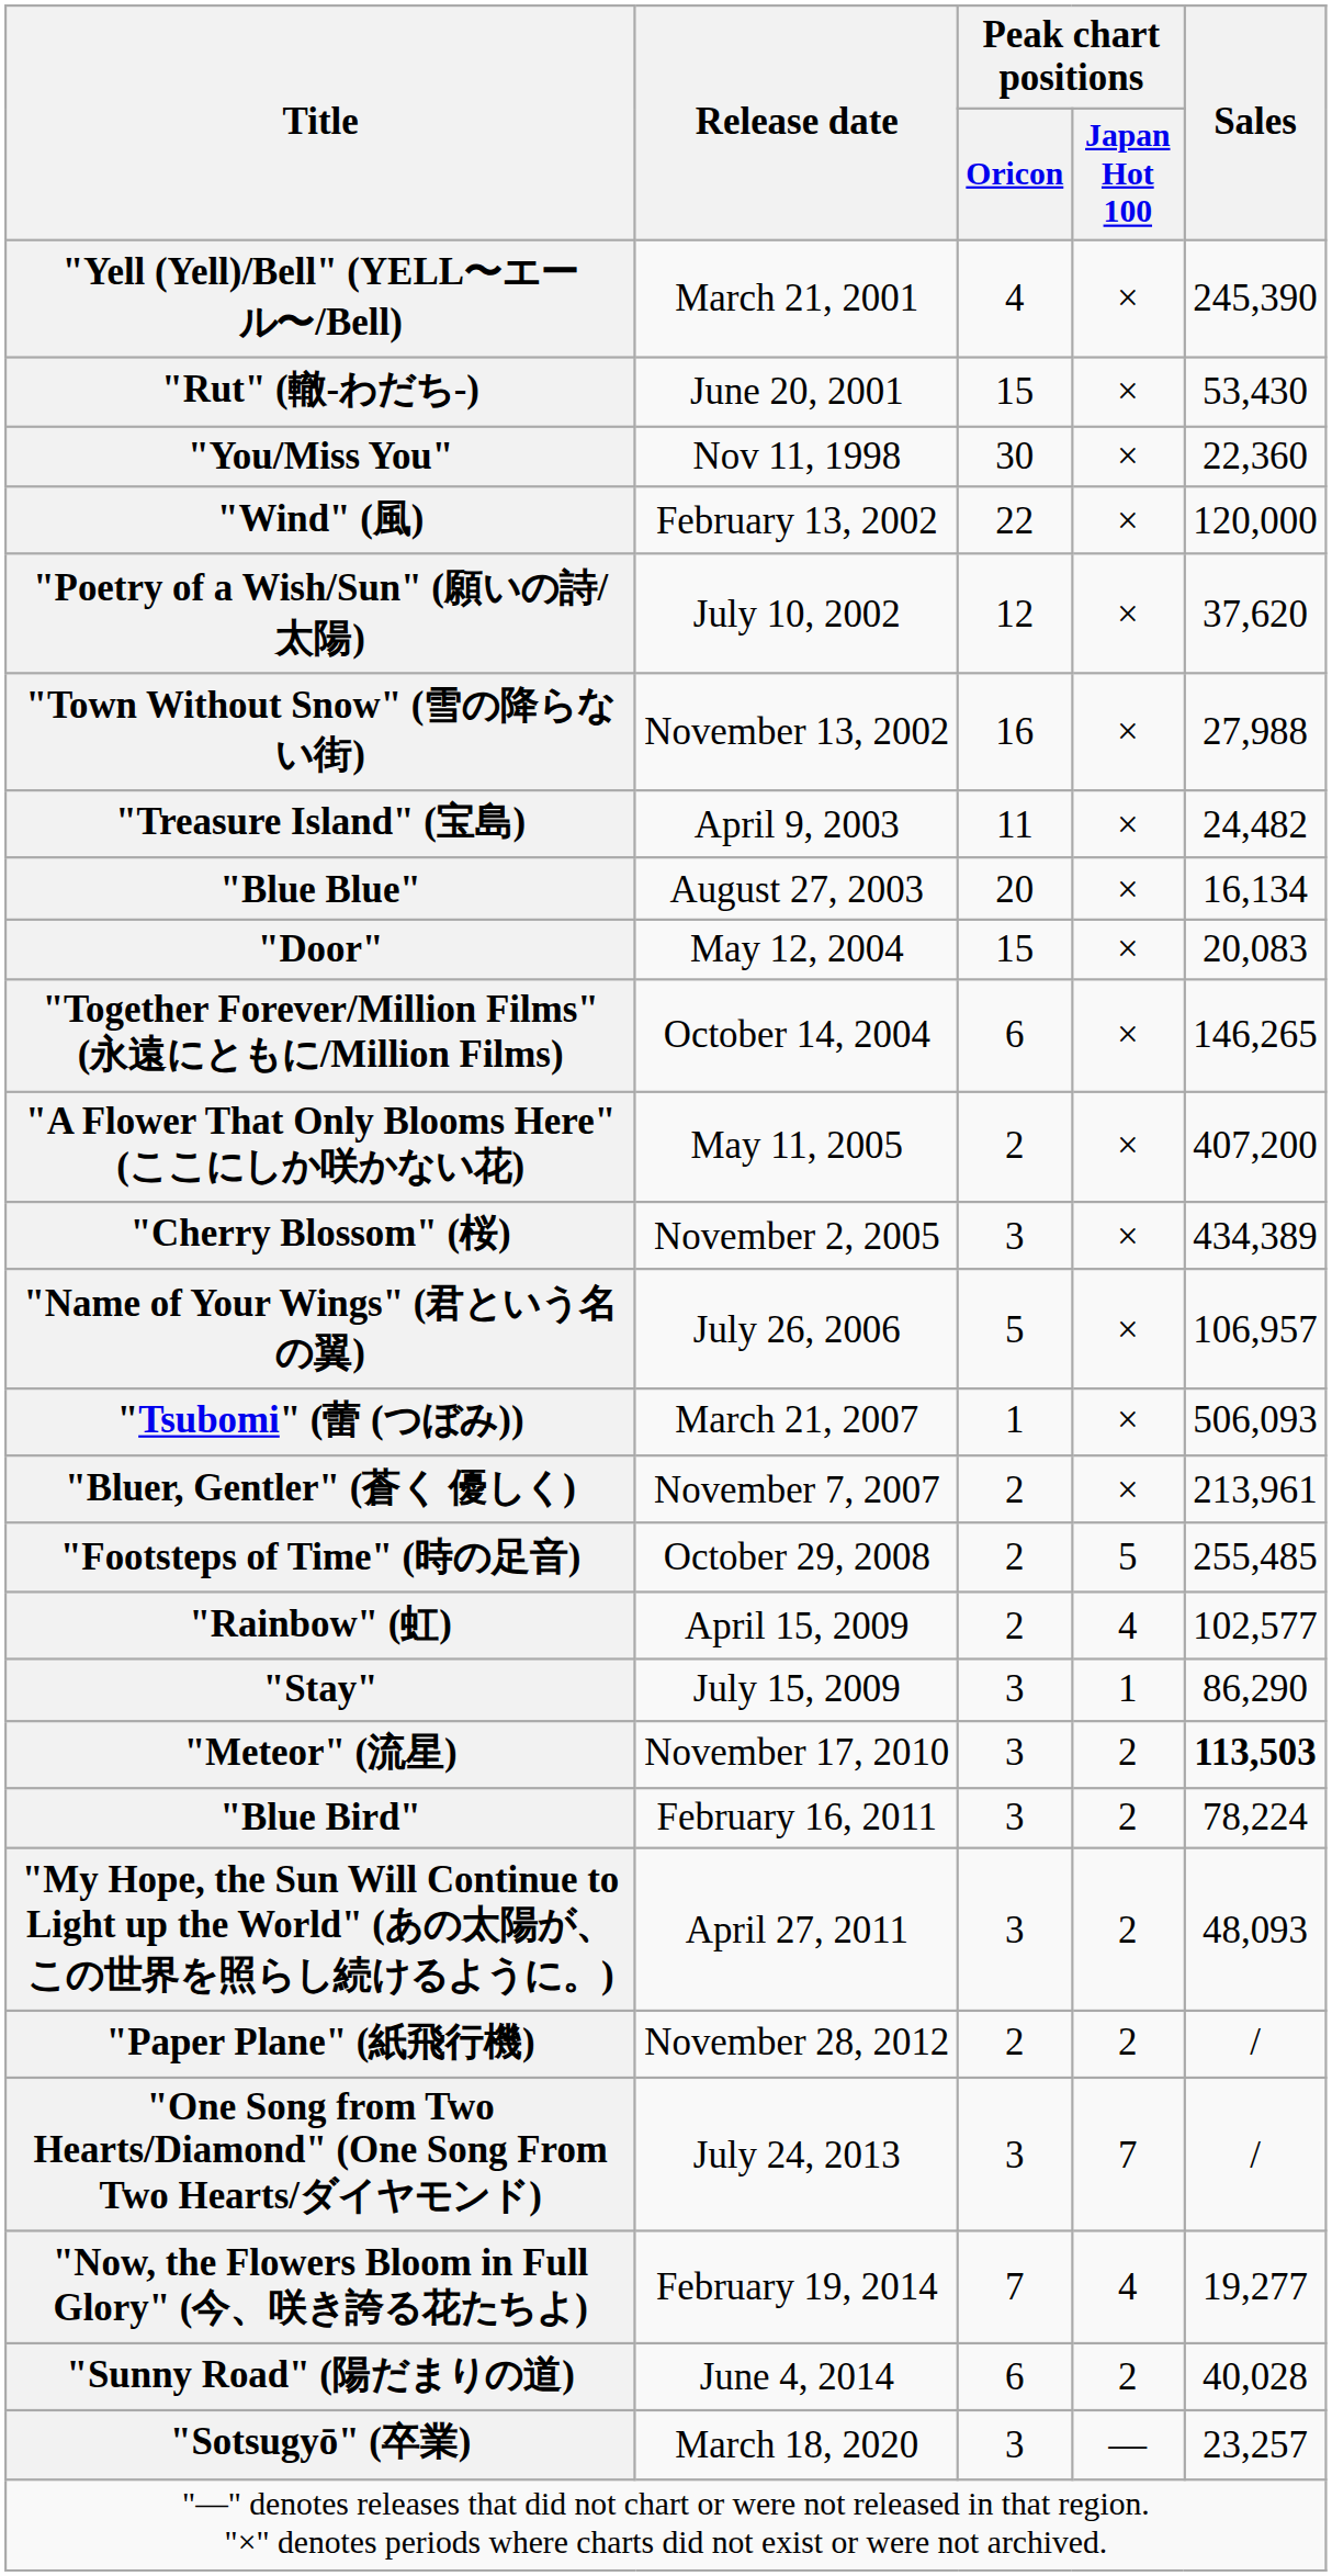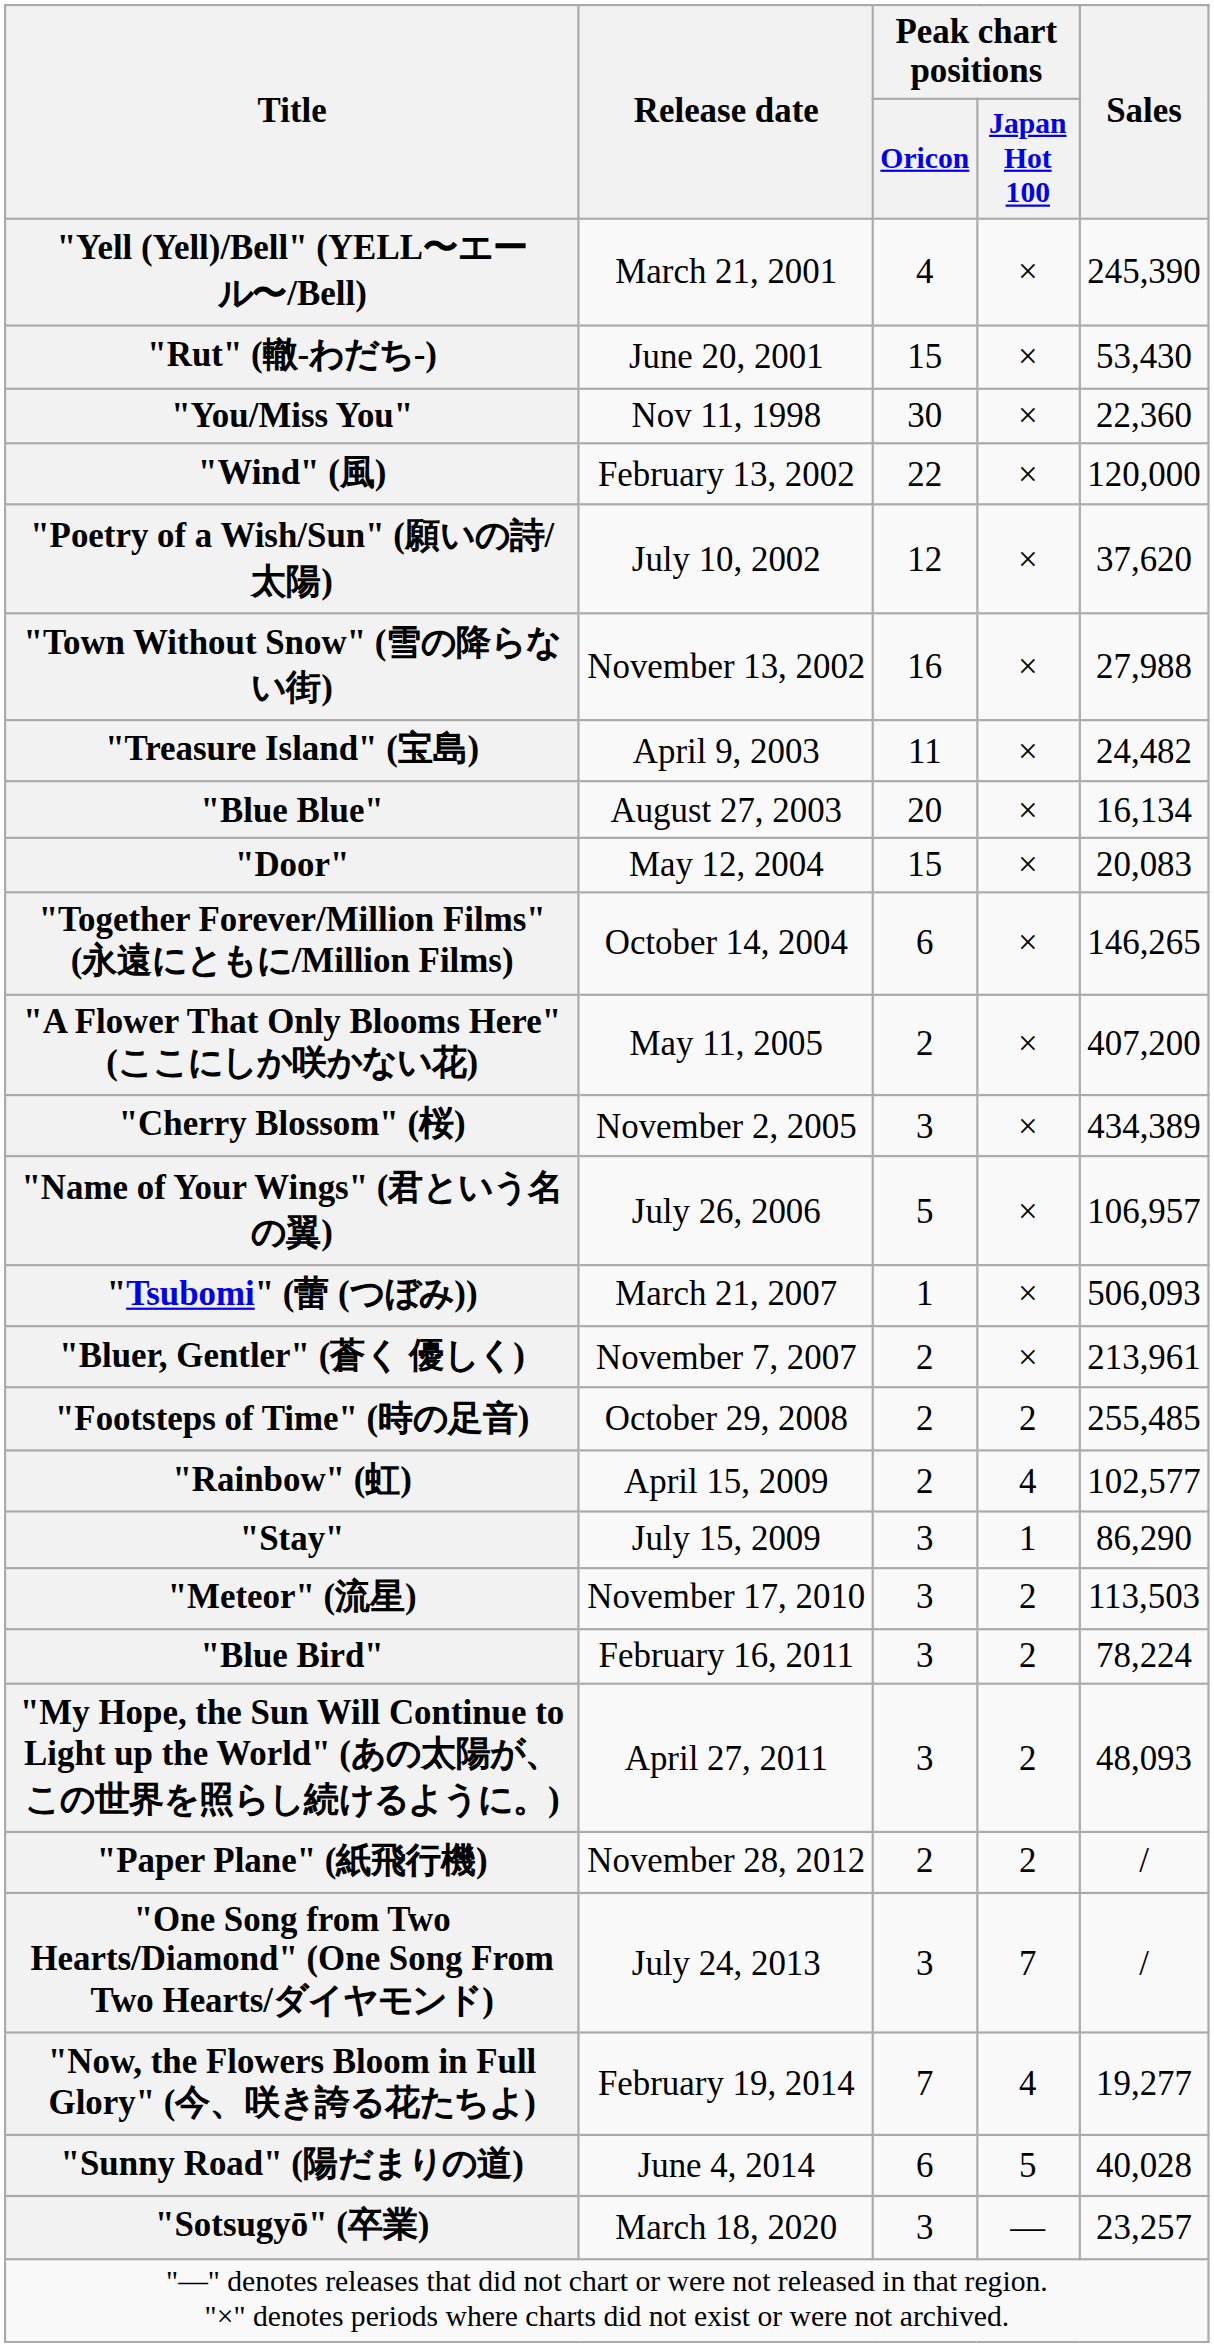 <table class="wikitable plainrowheaders" style="text-align:center;">
 <tr>
 <th scope="col" rowspan="2" style="width:16em;">Title</th>
 <th scope="col" rowspan="2">Release date</th>
 <th scope="col" colspan="2">Peak chart positions</th>
 <th scope="col" rowspan="2">Sales</th>
 </tr>
 <tr>
 <th style="width:3em;font-size:85%"><a href='#'>Oricon</a></th>
 <th style="width:3em;font-size:85%"><a href='#'>Japan Hot 100</a></th>
 </tr>
 <tr>
 <th scope="row">"Yell (Yell)/Bell" (YELL〜エール〜/Bell)</th>
 <td>March 21, 2001</td>
 <td>4</td>
 <td>×</td>
 <td>245,390</td>
 </tr>
 <tr>
 <th scope="row">"Rut" (轍-わだち-)</th>
 <td>June 20, 2001</td>
 <td>15</td>
 <td>×</td>
 <td>53,430</td>
 </tr>
 <tr>
 <th scope="row">"You/Miss You"</th>
 <td>Nov 11, 1998</td>
 <td>30</td>
 <td>×</td>
 <td>22,360</td>
 </tr>
 <tr>
 <th scope="row">"Wind" (風)</th>
 <td>February 13, 2002</td>
 <td>22</td>
 <td>×</td>
 <td>120,000</td>
 </tr>
 <tr>
 <th scope="row">"Poetry of a Wish/Sun" (願いの詩/太陽)</th>
 <td>July 10, 2002</td>
 <td>12</td>
 <td>×</td>
 <td>37,620</td>
 </tr>
 <tr>
 <th scope="row">"Town Without Snow" (雪の降らない街)</th>
 <td>November 13, 2002</td>
 <td>16</td>
 <td>×</td>
 <td>27,988</td>
 </tr>
 <tr>
 <th scope="row">"Treasure Island" (宝島)</th>
 <td>April 9, 2003</td>
 <td>11</td>
 <td>×</td>
 <td>24,482</td>
 </tr>
 <tr>
 <th scope="row">"Blue Blue"</th>
 <td>August 27, 2003</td>
 <td>20</td>
 <td>×</td>
 <td>16,134</td>
 </tr>
 <tr>
 <th scope="row">"Door"</th>
 <td>May 12, 2004</td>
 <td>15</td>
 <td>×</td>
 <td>20,083</td>
 </tr>
 <tr>
 <th scope="row">"Together Forever/Million Films" (永遠にともに/Million Films)</th>
 <td>October 14, 2004</td>
 <td>6</td>
 <td>×</td>
 <td>146,265</td>
 </tr>
 <tr>
 <th scope="row">"A Flower That Only Blooms Here" (ここにしか咲かない花)</th>
 <td>May 11, 2005</td>
 <td>2</td>
 <td>×</td>
 <td>407,200</td>
 </tr>
 <tr>
 <th scope="row">"Cherry Blossom" (桜)</th>
 <td>November 2, 2005</td>
 <td>3</td>
 <td>×</td>
 <td>434,389</td>
 </tr>
 <tr>
 <th scope="row">"Name of Your Wings" (君という名の翼)</th>
 <td>July 26, 2006</td>
 <td>5</td>
 <td>×</td>
 <td>106,957</td>
 </tr>
 <tr>
 <th scope="row">"<a href='#'>Tsubomi</a>" (蕾 (つぼみ))</th>
 <td>March 21, 2007</td>
 <td>1</td>
 <td>×</td>
 <td>506,093</td>
 </tr>
 <tr>
 <th scope="row">"Bluer, Gentler" (蒼く 優しく)</th>
 <td>November 7, 2007</td>
 <td>2</td>
 <td>×</td>
 <td>213,961</td>
 </tr>
 <tr>
 <th scope="row">"Footsteps of Time" (時の足音)</th>
 <td>October 29, 2008</td>
 <td>2</td>
-<td>5</td>
+<td>2</td>
 <td>255,485</td>
 </tr>
 <tr>
 <th scope="row">"Rainbow" (虹)</th>
 <td>April 15, 2009</td>
 <td>2</td>
 <td>4</td>
 <td>102,577</td>
 </tr>
 <tr>
 <th scope="row">"Stay"</th>
 <td>July 15, 2009</td>
 <td>3</td>
 <td>1</td>
 <td>86,290</td>
 </tr>
 <tr>
 <th scope="row">"Meteor" (流星)</th>
 <td>November 17, 2010</td>
 <td>3</td>
 <td>2</td>
-<td><strong>113,503</strong></td>
+<td>113,503</td>
 </tr>
 <tr>
 <th scope="row">"Blue Bird"</th>
 <td>February 16, 2011</td>
 <td>3</td>
 <td>2</td>
 <td>78,224</td>
 </tr>
 <tr>
 <th scope="row">"My Hope, the Sun Will Continue to Light up the World" (あの太陽が、この世界を照らし続けるように。)</th>
 <td>April 27, 2011</td>
 <td>3</td>
 <td>2</td>
 <td>48,093</td>
 </tr>
 <tr>
 <th scope="row">"Paper Plane" (紙飛行機)</th>
 <td>November 28, 2012</td>
 <td>2</td>
 <td>2</td>
 <td>/</td>
 </tr>
 <tr>
 <th scope="row">"One Song from Two Hearts/Diamond" (One Song From Two Hearts/ダイヤモンド)</th>
 <td>July 24, 2013</td>
 <td>3</td>
 <td>7</td>
 <td>/</td>
 </tr>
 <tr>
 <th scope="row">"Now, the Flowers Bloom in Full Glory" (今、咲き誇る花たちよ)</th>
 <td>February 19, 2014</td>
 <td>7</td>
 <td>4</td>
 <td>19,277</td>
 </tr>
 <tr>
 <th scope="row">"Sunny Road" (陽だまりの道)</th>
 <td>June 4, 2014</td>
 <td>6</td>
-<td>2</td>
+<td>5</td>
 <td>40,028</td>
 </tr>
 <tr>
 <th scope="row">"Sotsugyō" (卒業)</th>
 <td>March 18, 2020</td>
 <td>3</td>
 <td>—</td>
 <td>23,257</td>
 </tr>
 <tr>
 <td align="center" colspan="12" style="font-size:85%">"—" denotes releases that did not chart or were not released in that region.<br>"×" denotes periods where charts did not exist or were not archived.</td>
 </tr>
 </table>
